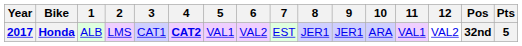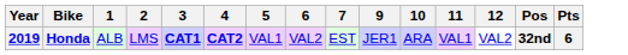 <table class="wikitable" style="text-align:center">
 <tr>
 <th>Year</th>
 <th>Bike</th>
 <th>1</th>
 <th>2</th>
 <th>3</th>
 <th>4</th>
 <th>5</th>
 <th>6</th>
 <th>7</th>
-<th>8</th>
 <th>9</th>
 <th>10</th>
 <th>11</th>
 <th>12</th>
 <th>Pos</th>
 <th>Pts</th>
 </tr>
 <tr>
-<th><a href='#'>2017</a></th>
+<th><a href='#'>2019</a></th>
 <th><a href='#'>Honda</a></th>
 <td style="background:#dfffdf;"><a href='#'>ALB</a><br></td>
 <td style="background:#efcfff;"><a href='#'>LMS</a><br></td>
-<td style="background:#cfcfff;"><a href='#'>CAT1</a><br></td>
+<td style="background:#cfcfff;"><strong><a href='#'>CAT1</a><br></strong></td>
 <td style="background:#efcfff;"><strong><a href='#'>CAT2</a><br></strong></td>
 <td style="background:#efcfff;"><a href='#'>VAL1</a><br></td>
 <td style="background:#efcfff;"><a href='#'>VAL2</a><br></td>
 <td style="background:#dfffdf;"><a href='#'>EST</a><br></td>
 <td style="background:#cfcfff;"><a href='#'>JER1</a><br></td>
-<td style="background:#cfcfff;"><a href='#'>JER1</a><br></td>
 <td style="background:#cfcfff;"><a href='#'>ARA</a><br></td>
 <td style="background:#efcfff;"><a href='#'>VAL1</a><br></td>
 <td style="background:#ffffff;"><a href='#'>VAL2</a><br></td>
 <th>32nd</th>
-<th>5</th>
+<th>6</th>
 </tr>
 </table>
